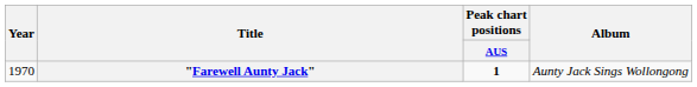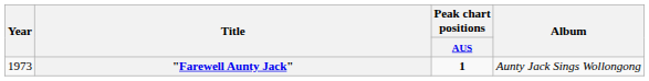 <table class="wikitable plainrowheaders" style="text-align:center;" border="1">
 <tr>
 <th scope="col" rowspan="2">Year</th>
 <th scope="col" rowspan="2" style="width:32em;">Title</th>
 <th scope="col" colspan="1">Peak chart<br>positions</th>
 <th scope="col" rowspan="2">Album</th>
 </tr>
 <tr>
 <th scope="col" style="text-align:center;"><small><a href='#'>AUS</a></small><br></th>
 </tr>
 <tr>
-<td>1970</td>
+<td>1973</td>
 <th scope="row">"<a href='#'>Farewell Aunty Jack</a>"</th>
 <td style="text-align:center;"><strong>1</strong></td>
 <td><em>Aunty Jack Sings Wollongong</em></td>
 </tr>
 </table>
